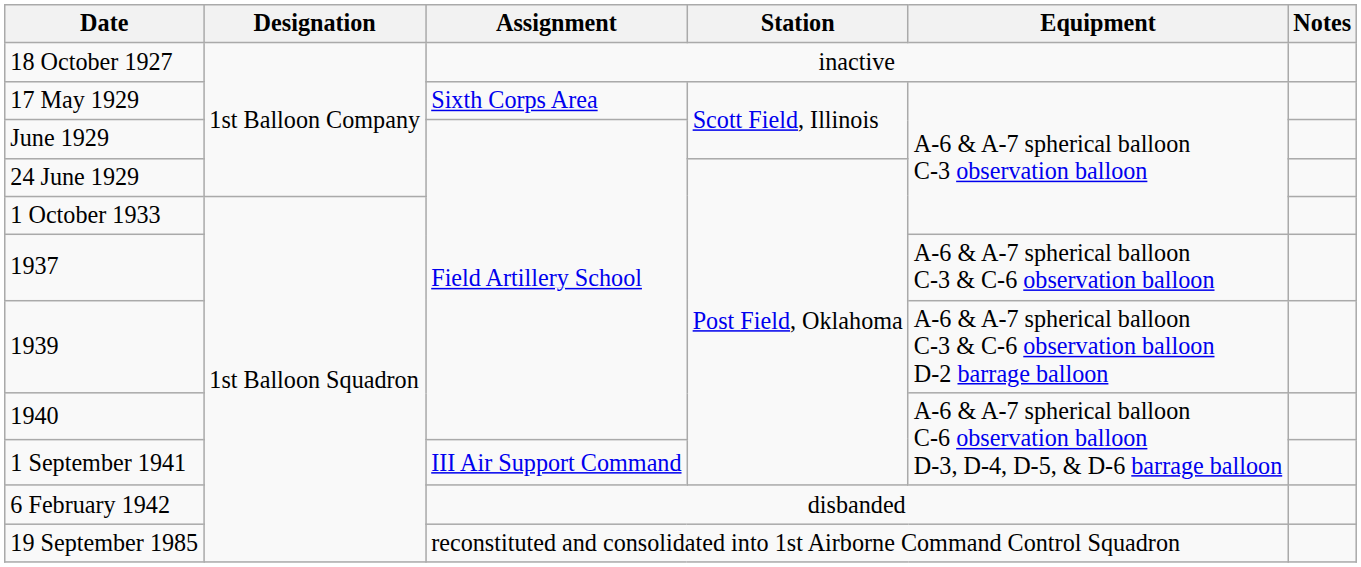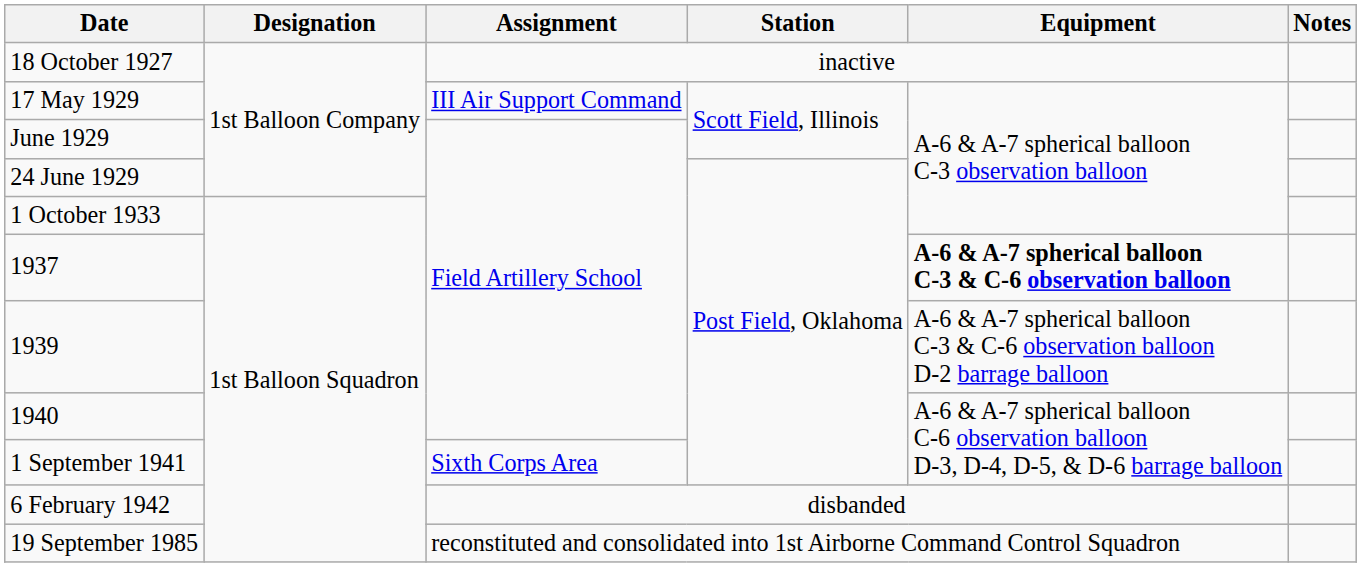 <table class="wikitable">
 <tr>
 <th>Date</th>
 <th>Designation</th>
 <th>Assignment</th>
 <th>Station</th>
 <th>Equipment</th>
 <th>Notes</th>
 </tr>
 <tr>
 <td>18 October 1927</td>
 <td rowspan=4>1st Balloon Company</td>
 <td colspan=3 align=center>inactive</td>
 <td></td>
 </tr>
 <tr>
 <td>17 May 1929</td>
-<td><a href='#'>Sixth Corps Area</a></td>
+<td><a href='#'>III Air Support Command</a></td>
 <td rowspan=2><a href='#'>Scott Field</a>, Illinois</td>
 <td rowspan=4>A-6 & A-7 spherical balloon<br>C-3 <a href='#'>observation balloon</a></td>
 <td></td>
 </tr>
 <tr>
 <td>June 1929</td>
 <td rowspan=6><a href='#'>Field Artillery School</a></td>
 <td></td>
 </tr>
 <tr>
 <td>24 June 1929</td>
 <td rowspan=6><a href='#'>Post Field</a>, Oklahoma</td>
 <td></td>
 </tr>
 <tr>
 <td>1 October 1933</td>
 <td rowspan=7>1st Balloon Squadron</td>
 <td></td>
 </tr>
 <tr>
 <td>1937</td>
-<td>A-6 & A-7 spherical balloon<br>C-3 & C-6 <a href='#'>observation balloon</a></td>
+<td><strong>A-6 & A-7 spherical balloon<br>C-3 & C-6 <a href='#'>observation balloon</a></strong></td>
 <td></td>
 </tr>
 <tr>
 <td>1939</td>
 <td>A-6 & A-7 spherical balloon<br>C-3 & C-6 <a href='#'>observation balloon</a><br>D-2 <a href='#'>barrage balloon</a></td>
 <td></td>
 </tr>
 <tr>
 <td>1940</td>
 <td rowspan=2>A-6 & A-7 spherical balloon<br>C-6 <a href='#'>observation balloon</a><br>D-3, D-4, D-5, & D-6 <a href='#'>barrage balloon</a></td>
 <td></td>
 </tr>
 <tr>
 <td>1 September 1941</td>
-<td><a href='#'>III Air Support Command</a></td>
+<td><a href='#'>Sixth Corps Area</a></td>
 <td></td>
 </tr>
 <tr>
 <td>6 February 1942</td>
 <td colspan=3 align=center>disbanded</td>
 <td></td>
 </tr>
 <tr>
 <td>19 September 1985</td>
 <td colspan=3 aling=center>reconstituted and consolidated into 1st Airborne Command Control Squadron</td>
 <td></td>
 </tr>
 </table>
